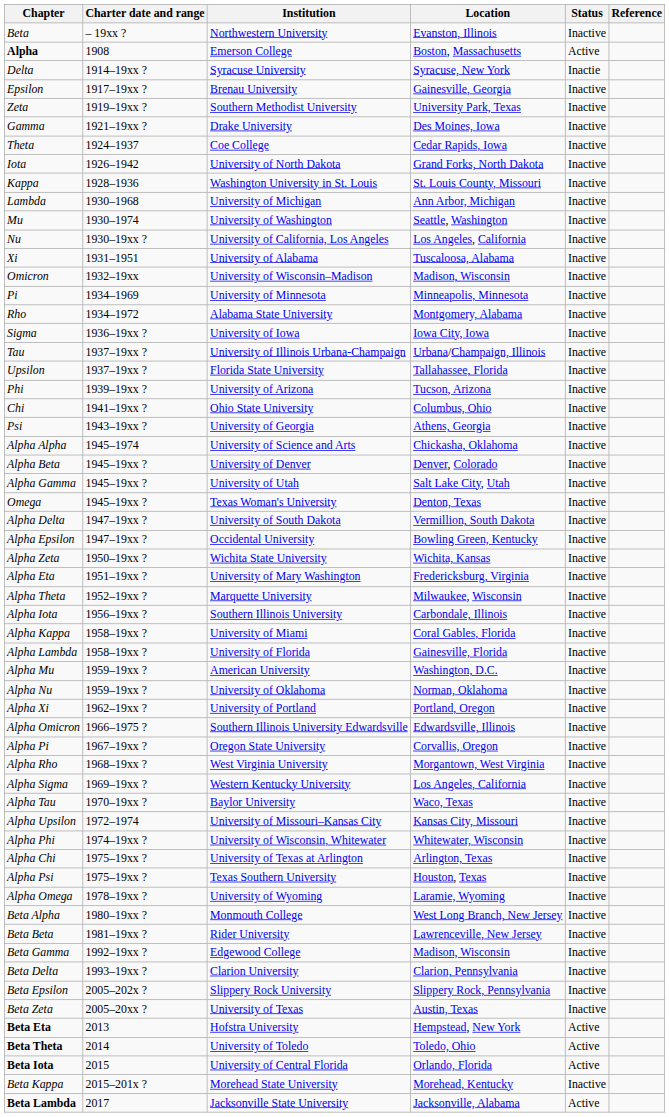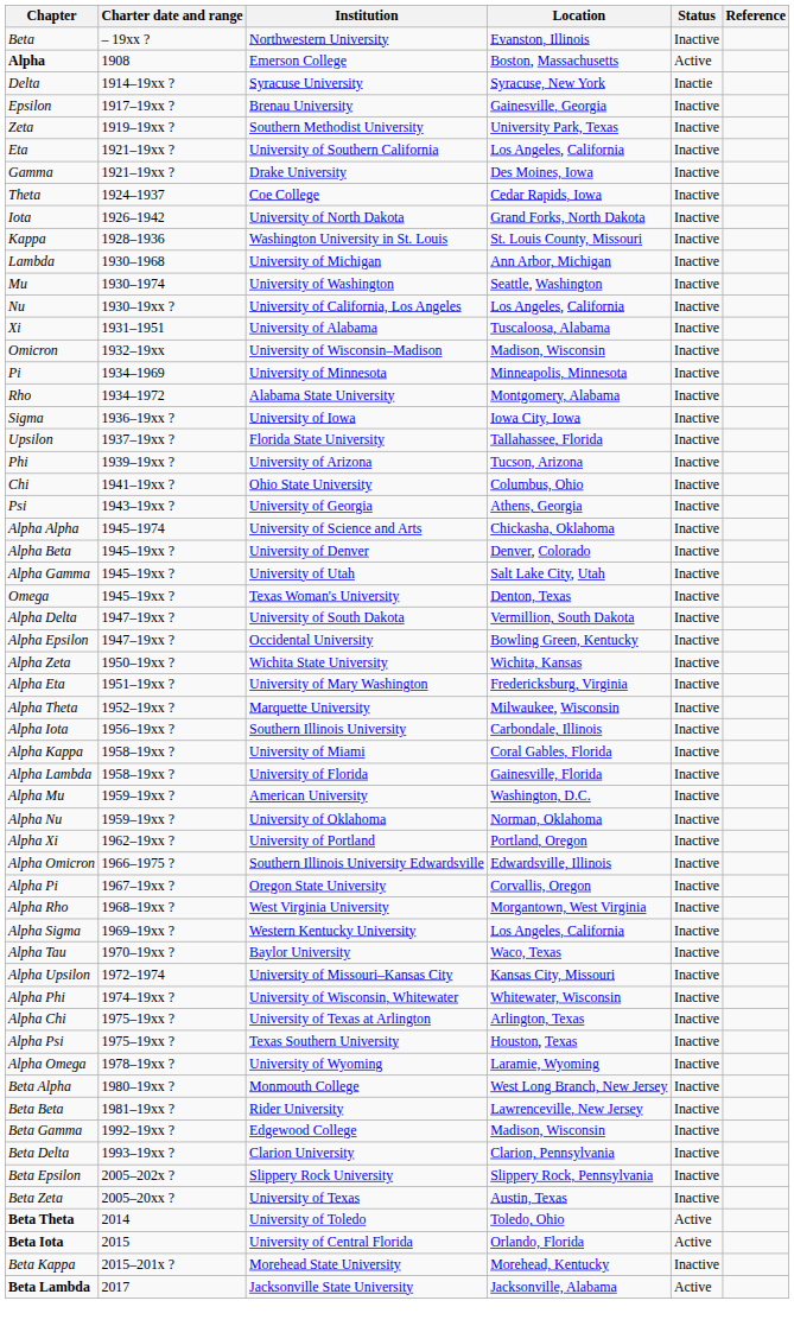 <table class="wikitable sortable">
 <tr>
 <th>Chapter</th>
 <th>Charter date and range</th>
 <th>Institution</th>
 <th>Location</th>
 <th>Status</th>
 <th>Reference</th>
 </tr>
 <tr>
 <td><em>Beta</em></td>
 <td> – 19xx ?</td>
 <td><a href='#'>Northwestern University</a></td>
 <td><a href='#'>Evanston, Illinois</a></td>
 <td>Inactive</td>
 <td></td>
 </tr>
 <tr>
 <td><strong>Alpha</strong></td>
 <td>1908</td>
 <td><a href='#'>Emerson College</a></td>
 <td><a href='#'>Boston</a>, <a href='#'>Massachusetts</a></td>
 <td>Active</td>
 <td></td>
 </tr>
 <tr>
 <td><em>Delta</em></td>
 <td>1914–19xx ?</td>
 <td><a href='#'>Syracuse University</a></td>
 <td><a href='#'>Syracuse, New York</a></td>
 <td>Inactie</td>
 <td></td>
 </tr>
 <tr>
 <td><em>Epsilon</em></td>
 <td>1917–19xx ?</td>
 <td><a href='#'>Brenau University</a></td>
 <td><a href='#'>Gainesville, Georgia</a></td>
 <td>Inactive</td>
 <td></td>
 </tr>
 <tr>
 <td><em>Zeta</em></td>
 <td>1919–19xx ?</td>
 <td><a href='#'>Southern Methodist University</a></td>
 <td><a href='#'>University Park, Texas</a></td>
+<td>Inactive</td>
+<td></td>
+</tr>
+<tr>
+<td><em>Eta</em></td>
+<td>1921–19xx ?</td>
+<td><a href='#'>University of Southern California</a></td>
+<td><a href='#'>Los Angeles</a>, <a href='#'>California</a></td>
 <td>Inactive</td>
 <td></td>
 </tr>
 <tr>
 <td><em>Gamma</em></td>
 <td>1921–19xx ?</td>
 <td><a href='#'>Drake University</a></td>
 <td><a href='#'>Des Moines, Iowa</a></td>
 <td>Inactive</td>
 <td></td>
 </tr>
 <tr>
 <td><em>Theta</em></td>
 <td>1924–1937</td>
 <td><a href='#'>Coe College</a></td>
 <td><a href='#'>Cedar Rapids, Iowa</a></td>
 <td>Inactive</td>
 <td></td>
 </tr>
 <tr>
 <td><em>Iota</em></td>
 <td>1926–1942</td>
 <td><a href='#'>University of North Dakota</a></td>
 <td><a href='#'>Grand Forks, North Dakota</a></td>
 <td>Inactive</td>
 <td></td>
 </tr>
 <tr>
 <td><em>Kappa</em></td>
 <td>1928–1936</td>
 <td><a href='#'>Washington University in St. Louis</a></td>
 <td><a href='#'>St. Louis County, Missouri</a></td>
 <td>Inactive</td>
 <td></td>
 </tr>
 <tr>
 <td><em>Lambda</em></td>
 <td>1930–1968</td>
 <td><a href='#'>University of Michigan</a></td>
 <td><a href='#'>Ann Arbor, Michigan</a></td>
 <td>Inactive</td>
 <td></td>
 </tr>
 <tr>
 <td><em>Mu</em></td>
 <td>1930–1974</td>
 <td><a href='#'>University of Washington</a></td>
 <td><a href='#'>Seattle</a>, <a href='#'>Washington</a></td>
 <td>Inactive</td>
 <td></td>
 </tr>
 <tr>
 <td><em>Nu</em></td>
 <td>1930–19xx ?</td>
 <td><a href='#'>University of California, Los Angeles</a></td>
 <td><a href='#'>Los Angeles</a>, <a href='#'>California</a></td>
 <td>Inactive</td>
 <td></td>
 </tr>
 <tr>
 <td><em>Xi</em></td>
 <td>1931–1951</td>
 <td><a href='#'>University of Alabama</a></td>
 <td><a href='#'>Tuscaloosa, Alabama</a></td>
 <td>Inactive</td>
 <td></td>
 </tr>
 <tr>
 <td><em>Omicron</em></td>
 <td>1932–19xx</td>
 <td><a href='#'>University of Wisconsin–Madison</a></td>
 <td><a href='#'>Madison, Wisconsin</a></td>
 <td>Inactive</td>
 <td></td>
 </tr>
 <tr>
 <td><em>Pi</em></td>
 <td>1934–1969</td>
 <td><a href='#'>University of Minnesota</a></td>
 <td><a href='#'>Minneapolis, Minnesota</a></td>
 <td>Inactive</td>
 <td></td>
 </tr>
 <tr>
 <td><em>Rho</em></td>
 <td>1934–1972</td>
 <td><a href='#'>Alabama State University</a></td>
 <td><a href='#'>Montgomery, Alabama</a></td>
 <td>Inactive</td>
 <td></td>
 </tr>
 <tr>
 <td><em>Sigma</em></td>
 <td>1936–19xx ?</td>
 <td><a href='#'>University of Iowa</a></td>
 <td><a href='#'>Iowa City, Iowa</a></td>
-<td>Inactive</td>
-<td></td>
-</tr>
-<tr>
-<td><em>Tau</em></td>
-<td>1937–19xx ?</td>
-<td><a href='#'>University of Illinois Urbana-Champaign</a></td>
-<td><a href='#'>Urbana</a>/<a href='#'>Champaign, Illinois</a></td>
 <td>Inactive</td>
 <td></td>
 </tr>
 <tr>
 <td><em>Upsilon</em></td>
 <td>1937–19xx ?</td>
 <td><a href='#'>Florida State University</a></td>
 <td><a href='#'>Tallahassee, Florida</a></td>
 <td>Inactive</td>
 <td></td>
 </tr>
 <tr>
 <td><em>Phi</em></td>
 <td>1939–19xx ?</td>
 <td><a href='#'>University of Arizona</a></td>
 <td><a href='#'>Tucson, Arizona</a></td>
 <td>Inactive</td>
 <td></td>
 </tr>
 <tr>
 <td><em>Chi</em></td>
 <td>1941–19xx ?</td>
 <td><a href='#'>Ohio State University</a></td>
 <td><a href='#'>Columbus, Ohio</a></td>
 <td>Inactive</td>
 <td></td>
 </tr>
 <tr>
 <td><em>Psi</em></td>
 <td>1943–19xx ?</td>
 <td><a href='#'>University of Georgia</a></td>
 <td><a href='#'>Athens, Georgia</a></td>
 <td>Inactive</td>
 <td></td>
 </tr>
 <tr>
 <td><em>Alpha Alpha</em></td>
 <td>1945–1974</td>
 <td><a href='#'>University of Science and Arts</a></td>
 <td><a href='#'>Chickasha, Oklahoma</a></td>
 <td>Inactive</td>
 <td></td>
 </tr>
 <tr>
 <td><em>Alpha Beta</em></td>
 <td>1945–19xx ?</td>
 <td><a href='#'>University of Denver</a></td>
 <td><a href='#'>Denver</a>, <a href='#'>Colorado</a></td>
 <td>Inactive</td>
 <td></td>
 </tr>
 <tr>
 <td><em>Alpha Gamma</em></td>
 <td>1945–19xx ?</td>
 <td><a href='#'>University of Utah</a></td>
 <td><a href='#'>Salt Lake City</a>, <a href='#'>Utah</a></td>
 <td>Inactive</td>
 <td></td>
 </tr>
 <tr>
 <td><em>Omega</em></td>
 <td>1945–19xx ?</td>
 <td><a href='#'>Texas Woman's University</a></td>
 <td><a href='#'>Denton, Texas</a></td>
 <td>Inactive</td>
 <td></td>
 </tr>
 <tr>
 <td><em>Alpha Delta</em></td>
 <td>1947–19xx ?</td>
 <td><a href='#'>University of South Dakota</a></td>
 <td><a href='#'>Vermillion, South Dakota</a></td>
 <td>Inactive</td>
 <td></td>
 </tr>
 <tr>
 <td><em>Alpha Epsilon</em></td>
 <td>1947–19xx ?</td>
 <td><a href='#'>Occidental University</a></td>
 <td><a href='#'>Bowling Green, Kentucky</a></td>
 <td>Inactive</td>
 <td></td>
 </tr>
 <tr>
 <td><em>Alpha Zeta</em></td>
 <td>1950–19xx ?</td>
 <td><a href='#'>Wichita State University</a></td>
 <td><a href='#'>Wichita, Kansas</a></td>
 <td>Inactive</td>
 <td></td>
 </tr>
 <tr>
 <td><em>Alpha Eta</em></td>
 <td>1951–19xx ?</td>
 <td><a href='#'>University of Mary Washington</a></td>
 <td><a href='#'>Fredericksburg, Virginia</a></td>
 <td>Inactive</td>
 <td></td>
 </tr>
 <tr>
 <td><em>Alpha Theta</em></td>
 <td>1952–19xx ?</td>
 <td><a href='#'>Marquette University</a></td>
 <td><a href='#'>Milwaukee</a>, <a href='#'>Wisconsin</a></td>
 <td>Inactive</td>
 <td></td>
 </tr>
 <tr>
 <td><em>Alpha Iota</em></td>
 <td>1956–19xx ?</td>
 <td><a href='#'>Southern Illinois University</a></td>
 <td><a href='#'>Carbondale, Illinois</a></td>
 <td>Inactive</td>
 <td></td>
 </tr>
 <tr>
 <td><em>Alpha Kappa</em></td>
 <td>1958–19xx ?</td>
 <td><a href='#'>University of Miami</a></td>
 <td><a href='#'>Coral Gables, Florida</a></td>
 <td>Inactive</td>
 <td></td>
 </tr>
 <tr>
 <td><em>Alpha Lambda</em></td>
 <td>1958–19xx ?</td>
 <td><a href='#'>University of Florida</a></td>
 <td><a href='#'>Gainesville, Florida</a></td>
 <td>Inactive</td>
 <td></td>
 </tr>
 <tr>
 <td><em>Alpha Mu</em></td>
 <td>1959–19xx ?</td>
 <td><a href='#'>American University</a></td>
 <td><a href='#'>Washington, D.C.</a></td>
 <td>Inactive</td>
 <td></td>
 </tr>
 <tr>
 <td><em>Alpha Nu</em></td>
 <td>1959–19xx ?</td>
 <td><a href='#'>University of Oklahoma</a></td>
 <td><a href='#'>Norman, Oklahoma</a></td>
 <td>Inactive</td>
 <td></td>
 </tr>
 <tr>
 <td><em>Alpha Xi</em></td>
 <td>1962–19xx ?</td>
 <td><a href='#'>University of Portland</a></td>
 <td><a href='#'>Portland, Oregon</a></td>
 <td>Inactive</td>
 <td></td>
 </tr>
 <tr>
 <td><em>Alpha Omicron</em></td>
 <td>1966–1975 ?</td>
 <td><a href='#'>Southern Illinois University Edwardsville</a></td>
 <td><a href='#'>Edwardsville, Illinois</a></td>
 <td>Inactive</td>
 <td></td>
 </tr>
 <tr>
 <td><em>Alpha Pi</em></td>
 <td>1967–19xx ?</td>
 <td><a href='#'>Oregon State University</a></td>
 <td><a href='#'>Corvallis, Oregon</a></td>
 <td>Inactive</td>
 <td></td>
 </tr>
 <tr>
 <td><em>Alpha Rho</em></td>
 <td>1968–19xx ?</td>
 <td><a href='#'>West Virginia University</a></td>
 <td><a href='#'>Morgantown, West Virginia</a></td>
 <td>Inactive</td>
 <td></td>
 </tr>
 <tr>
 <td><em>Alpha Sigma</em></td>
 <td>1969–19xx ?</td>
 <td><a href='#'>Western Kentucky University</a></td>
 <td><a href='#'>Los Angeles, California</a></td>
 <td>Inactive</td>
 <td></td>
 </tr>
 <tr>
 <td><em>Alpha Tau</em></td>
 <td>1970–19xx ?</td>
 <td><a href='#'>Baylor University</a></td>
 <td><a href='#'>Waco, Texas</a></td>
 <td>Inactive</td>
 <td></td>
 </tr>
 <tr>
 <td><em>Alpha Upsilon</em></td>
 <td>1972–1974</td>
 <td><a href='#'>University of Missouri–Kansas City</a></td>
 <td><a href='#'>Kansas City, Missouri</a></td>
 <td>Inactive</td>
 <td></td>
 </tr>
 <tr>
 <td><em>Alpha Phi</em></td>
 <td>1974–19xx ?</td>
 <td><a href='#'>University of Wisconsin, Whitewater</a></td>
 <td><a href='#'>Whitewater, Wisconsin</a></td>
 <td>Inactive</td>
 <td></td>
 </tr>
 <tr>
 <td><em>Alpha Chi</em></td>
 <td>1975–19xx ?</td>
 <td><a href='#'>University of Texas at Arlington</a></td>
 <td><a href='#'>Arlington, Texas</a></td>
 <td>Inactive</td>
 <td></td>
 </tr>
 <tr>
 <td><em>Alpha Psi</em></td>
 <td>1975–19xx ?</td>
 <td><a href='#'>Texas Southern University</a></td>
 <td><a href='#'>Houston</a>, <a href='#'>Texas</a></td>
 <td>Inactive</td>
 <td></td>
 </tr>
 <tr>
 <td><em>Alpha Omega</em></td>
 <td>1978–19xx ?</td>
 <td><a href='#'>University of Wyoming</a></td>
 <td><a href='#'>Laramie, Wyoming</a></td>
 <td>Inactive</td>
 <td></td>
 </tr>
 <tr>
 <td><em>Beta Alpha</em></td>
 <td>1980–19xx ?</td>
 <td><a href='#'>Monmouth College</a></td>
 <td><a href='#'>West Long Branch, New Jersey</a></td>
 <td>Inactive</td>
 <td></td>
 </tr>
 <tr>
 <td><em>Beta Beta</em></td>
 <td>1981–19xx ?</td>
 <td><a href='#'>Rider University</a></td>
 <td><a href='#'>Lawrenceville, New Jersey</a></td>
 <td>Inactive</td>
 <td></td>
 </tr>
 <tr>
 <td><em>Beta Gamma</em></td>
 <td>1992–19xx ?</td>
 <td><a href='#'>Edgewood College</a></td>
 <td><a href='#'>Madison, Wisconsin</a></td>
 <td>Inactive</td>
 <td></td>
 </tr>
 <tr>
 <td><em>Beta Delta</em></td>
 <td>1993–19xx ?</td>
 <td><a href='#'>Clarion University</a></td>
 <td><a href='#'>Clarion, Pennsylvania</a></td>
 <td>Inactive</td>
 <td></td>
 </tr>
 <tr>
 <td><em>Beta Epsilon</em></td>
 <td>2005–202x ?</td>
 <td><a href='#'>Slippery Rock University</a></td>
 <td><a href='#'>Slippery Rock, Pennsylvania</a></td>
 <td>Inactive</td>
 <td></td>
 </tr>
 <tr>
 <td><em>Beta Zeta</em></td>
 <td>2005–20xx ?</td>
 <td><a href='#'>University of Texas</a></td>
 <td><a href='#'>Austin, Texas</a></td>
 <td>Inactive</td>
 <td></td>
 </tr>
 <tr>
-<td><strong>Beta Eta</strong></td>
-<td>2013</td>
-<td><a href='#'>Hofstra University</a></td>
-<td><a href='#'>Hempstead</a>, <a href='#'>New York</a></td>
-<td>Active</td>
-<td></td>
-</tr>
-<tr>
 <td><strong>Beta Theta</strong></td>
 <td>2014</td>
 <td><a href='#'>University of Toledo</a></td>
 <td><a href='#'>Toledo, Ohio</a></td>
 <td>Active</td>
 <td></td>
 </tr>
 <tr>
 <td><strong>Beta Iota</strong></td>
 <td>2015</td>
 <td><a href='#'>University of Central Florida</a></td>
 <td><a href='#'>Orlando, Florida</a></td>
 <td>Active</td>
 <td></td>
 </tr>
 <tr>
 <td><em>Beta Kappa</em></td>
 <td>2015–201x ?</td>
 <td><a href='#'>Morehead State University</a></td>
 <td><a href='#'>Morehead, Kentucky</a></td>
 <td>Inactive</td>
 <td></td>
 </tr>
 <tr>
 <td><strong>Beta Lambda</strong></td>
 <td>2017</td>
 <td><a href='#'>Jacksonville State University</a></td>
 <td><a href='#'>Jacksonville, Alabama</a></td>
 <td>Active</td>
 <td></td>
 </tr>
 </table>
